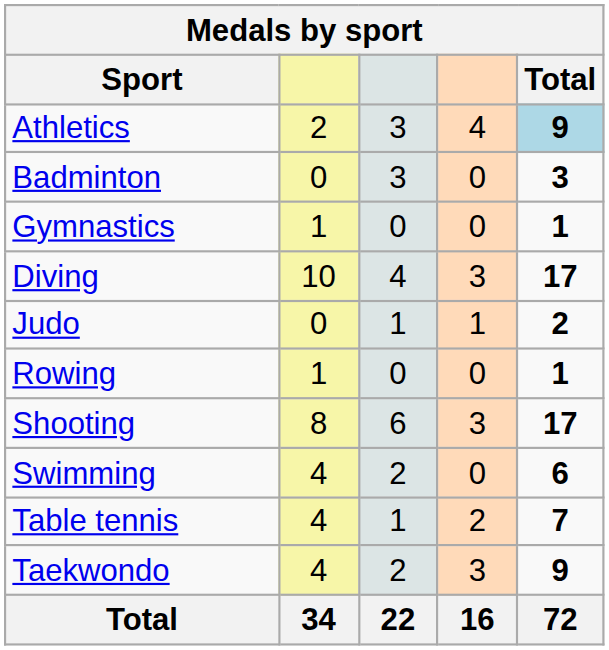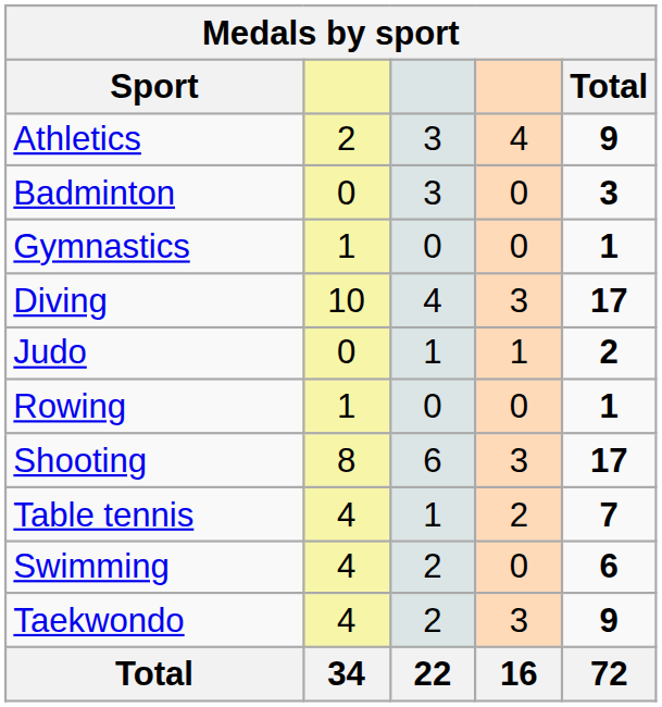 <table class="wikitable" style="font-size:90%; text-align:center;">
 <tr>
 <th colspan=5>Medals by sport</th>
 </tr>
 <tr>
 <th width=120>Sport</th>
 <th scope="col" width=30 style="background:#F7F6A8;"></th>
 <th scope="col" width=30 style="background:#DCE5E5;"></th>
 <th scope="col" width=30 style="background:#FFDAB9;"></th>
 <th width=30>Total</th>
 </tr>
 <tr>
 <td align=left><a href='#'>Athletics</a></td>
 <td style="background:#F7F6A8;">2</td>
 <td style="background:#DCE5E5;">3</td>
 <td style="background:#FFDAB9;">4</td>
-<td style="background: lightblue;"><strong>9</strong></td>
+<td><strong>9</strong></td>
 </tr>
 <tr>
 <td align=left><a href='#'>Badminton</a></td>
 <td style="background:#F7F6A8;">0</td>
 <td style="background:#DCE5E5;">3</td>
 <td style="background:#FFDAB9;">0</td>
 <td><strong>3</strong></td>
 </tr>
 <tr>
 <td align=left><a href='#'>Gymnastics</a></td>
 <td style="background:#F7F6A8;">1</td>
 <td style="background:#DCE5E5;">0</td>
 <td style="background:#FFDAB9;">0</td>
 <td><strong>1</strong></td>
 </tr>
 <tr>
 <td align=left><a href='#'>Diving</a></td>
 <td style="background:#F7F6A8;">10</td>
 <td style="background:#DCE5E5;">4</td>
 <td style="background:#FFDAB9;">3</td>
 <td><strong>17</strong></td>
 </tr>
 <tr>
 <td align=left><a href='#'>Judo</a></td>
 <td style="background:#F7F6A8;">0</td>
 <td style="background:#DCE5E5;">1</td>
 <td style="background:#FFDAB9;">1</td>
 <td><strong>2</strong></td>
 </tr>
 <tr>
 <td align=left><a href='#'>Rowing</a></td>
 <td style="background:#F7F6A8;">1</td>
 <td style="background:#DCE5E5;">0</td>
 <td style="background:#FFDAB9;">0</td>
 <td><strong>1</strong></td>
 </tr>
 <tr>
 <td align=left><a href='#'>Shooting</a></td>
 <td style="background:#F7F6A8;">8</td>
 <td style="background:#DCE5E5;">6</td>
 <td style="background:#FFDAB9;">3</td>
 <td><strong>17</strong></td>
 </tr>
 <tr>
+<td align=left><a href='#'>Table tennis</a></td>
+<td style="background:#F7F6A8;">4</td>
+<td style="background:#DCE5E5;">1</td>
+<td style="background:#FFDAB9;">2</td>
+<td><strong>7</strong></td>
+</tr>
+<tr>
 <td align=left><a href='#'>Swimming</a></td>
 <td style="background:#F7F6A8;">4</td>
 <td style="background:#DCE5E5;">2</td>
 <td style="background:#FFDAB9;">0</td>
 <td><strong>6</strong></td>
-</tr>
-<tr>
-<td align=left><a href='#'>Table tennis</a></td>
-<td style="background:#F7F6A8;">4</td>
-<td style="background:#DCE5E5;">1</td>
-<td style="background:#FFDAB9;">2</td>
-<td><strong>7</strong></td>
 </tr>
 <tr>
 <td align=left><a href='#'>Taekwondo</a></td>
 <td style="background:#F7F6A8;">4</td>
 <td style="background:#DCE5E5;">2</td>
 <td style="background:#FFDAB9;">3</td>
 <td><strong>9</strong></td>
 </tr>
 <tr class="sortbottom">
 <th>Total</th>
 <th>34</th>
 <th>22</th>
 <th>16</th>
 <th>72</th>
 </tr>
 </table>
